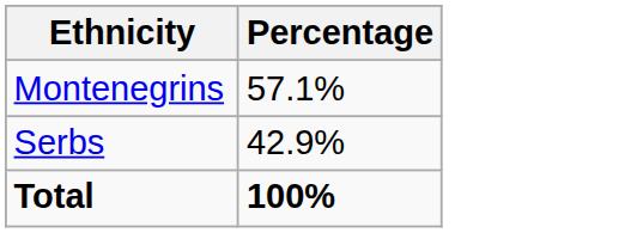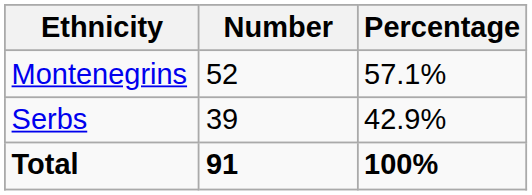 <table class="wikitable">
 <tr>
 <th width="100px">Ethnicity</th>
+<th width="80px">Number</th>
 <th width="80px">Percentage</th>
 </tr>
 <tr>
 <td><a href='#'>Montenegrins</a></td>
+<td>52</td>
 <td>57.1%</td>
 </tr>
 <tr>
 <td><a href='#'>Serbs</a></td>
+<td>39</td>
 <td>42.9%</td>
 </tr>
 <tr>
 <td><strong>Total</strong></td>
+<td><strong>91</strong></td>
 <td><strong>100%</strong></td>
 </tr>
 </table>
